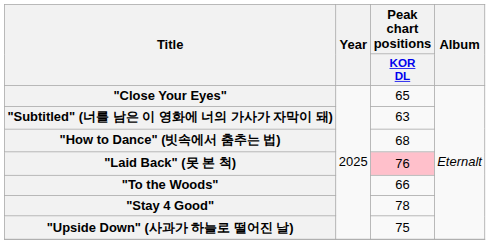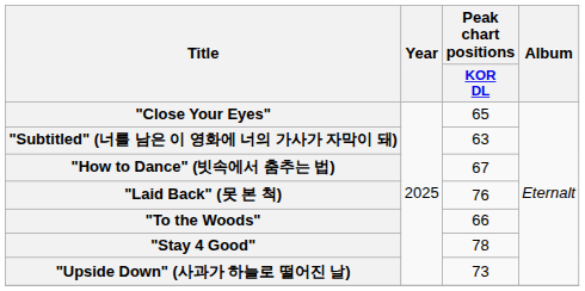 <table class="wikitable plainrowheaders" style="text-align:center">
 <tr>
 <th scope="col" rowspan="2">Title</th>
 <th scope="col" rowspan="2">Year</th>
 <th scope="col" colspan="1">Peak chart positions</th>
 <th scope="col" rowspan="2">Album</th>
 </tr>
 <tr>
 <th scope="col" style="font-size:90%; width:3em"><a href='#'>KOR<br>DL</a><br></th>
 </tr>
 <tr>
 <th scope="row">"Close Your Eyes"</th>
 <td rowspan="7">2025</td>
 <td>65</td>
 <td rowspan="7"><em>Eternalt</em></td>
 </tr>
 <tr>
 <th scope="row">"Subtitled" (너를 남은 이 영화에 너의 가사가 자막이 돼)</th>
 <td>63</td>
 </tr>
 <tr>
 <th scope="row">"How to Dance" (빗속에서 춤추는 법)</th>
-<td>68</td>
+<td>67</td>
 </tr>
 <tr>
 <th scope="row">"Laid Back" (못 본 척)</th>
-<td style="background: pink;">76</td>
+<td>76</td>
 </tr>
 <tr>
 <th scope="row">"To the Woods"</th>
 <td>66</td>
 </tr>
 <tr>
 <th scope="row">"Stay 4 Good"</th>
 <td>78</td>
 </tr>
 <tr>
 <th scope="row">"Upside Down" (사과가 하늘로 떨어진 날)</th>
-<td>75</td>
+<td>73</td>
 </tr>
 <tr>
 </tr>
 </table>
